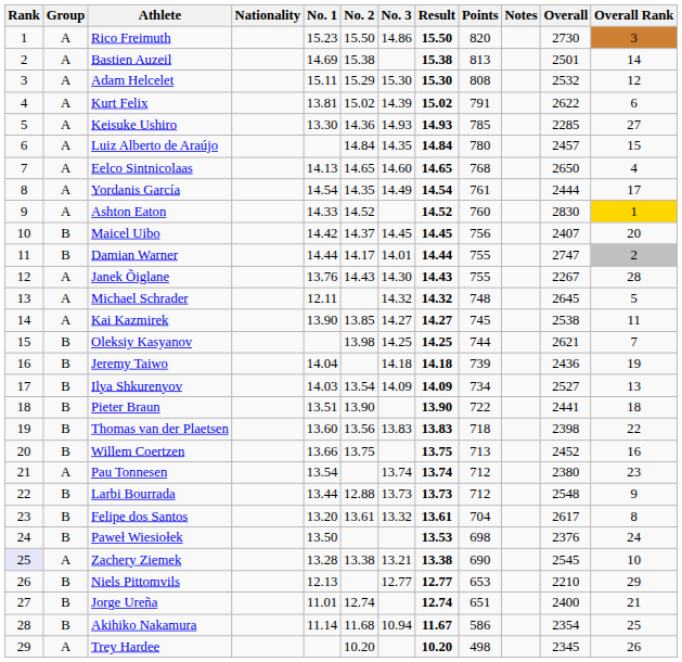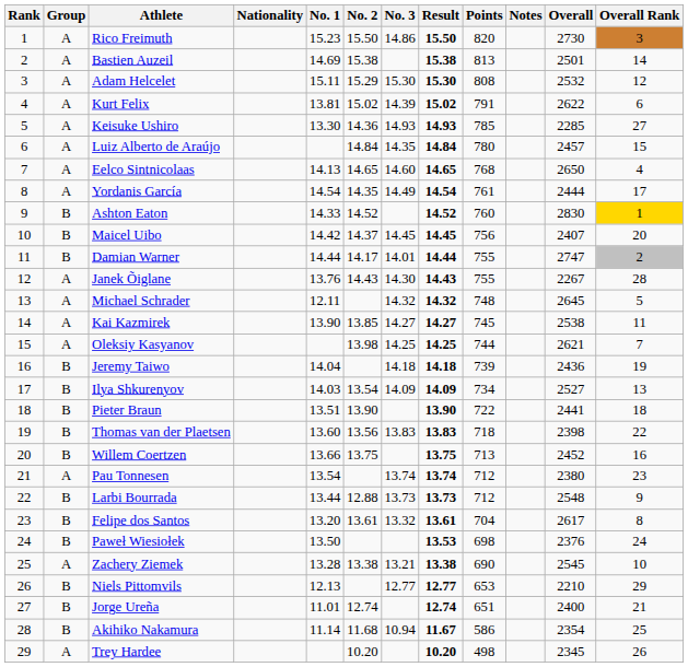 <table class="wikitable sortable" style="text-align:center">
 <tr>
 <th>Rank</th>
 <th>Group</th>
 <th>Athlete</th>
 <th>Nationality</th>
 <th>No. 1</th>
 <th>No. 2</th>
 <th>No. 3</th>
 <th>Result</th>
 <th>Points</th>
 <th>Notes</th>
 <th>Overall</th>
 <th>Overall Rank</th>
 </tr>
 <tr>
 <td>1</td>
 <td>A</td>
 <td align=left><a href='#'>Rico Freimuth</a></td>
 <td align=left></td>
 <td>15.23</td>
 <td>15.50</td>
 <td>14.86</td>
 <td><strong>15.50</strong></td>
 <td>820</td>
 <td></td>
 <td>2730</td>
 <td style="background-color:#cd7f32">3</td>
 </tr>
 <tr>
 <td>2</td>
 <td>A</td>
 <td align=left><a href='#'>Bastien Auzeil</a></td>
 <td align=left></td>
 <td>14.69</td>
 <td>15.38</td>
 <td></td>
 <td><strong>15.38</strong></td>
 <td>813</td>
 <td></td>
 <td>2501</td>
 <td>14</td>
 </tr>
 <tr>
 <td>3</td>
 <td>A</td>
 <td align=left><a href='#'>Adam Helcelet</a></td>
 <td align=left></td>
 <td>15.11</td>
 <td>15.29</td>
 <td>15.30</td>
 <td><strong>15.30</strong></td>
 <td>808</td>
 <td></td>
 <td>2532</td>
 <td>12</td>
 </tr>
 <tr>
 <td>4</td>
 <td>A</td>
 <td align=left><a href='#'>Kurt Felix</a></td>
 <td align=left></td>
 <td>13.81</td>
 <td>15.02</td>
 <td>14.39</td>
 <td><strong>15.02</strong></td>
 <td>791</td>
 <td></td>
 <td>2622</td>
 <td>6</td>
 </tr>
 <tr>
 <td>5</td>
 <td>A</td>
 <td align=left><a href='#'>Keisuke Ushiro</a></td>
 <td align=left></td>
 <td>13.30</td>
 <td>14.36</td>
 <td>14.93</td>
 <td><strong>14.93</strong></td>
 <td>785</td>
 <td></td>
 <td>2285</td>
 <td>27</td>
 </tr>
 <tr>
 <td>6</td>
 <td>A</td>
 <td align=left><a href='#'>Luiz Alberto de Araújo</a></td>
 <td align=left></td>
 <td></td>
 <td>14.84</td>
 <td>14.35</td>
 <td><strong>14.84</strong></td>
 <td>780</td>
 <td></td>
 <td>2457</td>
 <td>15</td>
 </tr>
 <tr>
 <td>7</td>
 <td>A</td>
 <td align=left><a href='#'>Eelco Sintnicolaas</a></td>
 <td align=left></td>
 <td>14.13</td>
 <td>14.65</td>
 <td>14.60</td>
 <td><strong>14.65</strong></td>
 <td>768</td>
 <td></td>
 <td>2650</td>
 <td>4</td>
 </tr>
 <tr>
 <td>8</td>
 <td>A</td>
 <td align=left><a href='#'>Yordanis García</a></td>
 <td align=left></td>
 <td>14.54</td>
 <td>14.35</td>
 <td>14.49</td>
 <td><strong>14.54</strong></td>
 <td>761</td>
 <td></td>
 <td>2444</td>
 <td>17</td>
 </tr>
 <tr>
 <td>9</td>
-<td>A</td>
+<td>B</td>
 <td align=left><a href='#'>Ashton Eaton</a></td>
 <td align=left></td>
 <td>14.33</td>
 <td>14.52</td>
 <td></td>
 <td><strong>14.52</strong></td>
 <td>760</td>
 <td></td>
 <td>2830</td>
 <td style="background-color:#ffd700">1</td>
 </tr>
 <tr>
 <td>10</td>
 <td>B</td>
 <td align=left><a href='#'>Maicel Uibo</a></td>
 <td align=left></td>
 <td>14.42</td>
 <td>14.37</td>
 <td>14.45</td>
 <td><strong>14.45</strong></td>
 <td>756</td>
 <td></td>
 <td>2407</td>
 <td>20</td>
 </tr>
 <tr>
 <td>11</td>
 <td>B</td>
 <td align=left><a href='#'>Damian Warner</a></td>
 <td align=left></td>
 <td>14.44</td>
 <td>14.17</td>
 <td>14.01</td>
 <td><strong>14.44</strong></td>
 <td>755</td>
 <td></td>
 <td>2747</td>
 <td style="background-color:#c0c0c0">2</td>
 </tr>
 <tr>
 <td>12</td>
 <td>A</td>
 <td align=left><a href='#'>Janek Õiglane</a></td>
 <td align=left></td>
 <td>13.76</td>
 <td>14.43</td>
 <td>14.30</td>
 <td><strong>14.43</strong></td>
 <td>755</td>
 <td></td>
 <td>2267</td>
 <td>28</td>
 </tr>
 <tr>
 <td>13</td>
 <td>A</td>
 <td align=left><a href='#'>Michael Schrader</a></td>
 <td align=left></td>
 <td>12.11</td>
 <td></td>
 <td>14.32</td>
 <td><strong>14.32</strong></td>
 <td>748</td>
 <td></td>
 <td>2645</td>
 <td>5</td>
 </tr>
 <tr>
 <td>14</td>
 <td>A</td>
 <td align=left><a href='#'>Kai Kazmirek</a></td>
 <td align=left></td>
 <td>13.90</td>
 <td>13.85</td>
 <td>14.27</td>
 <td><strong>14.27</strong></td>
 <td>745</td>
 <td></td>
 <td>2538</td>
 <td>11</td>
 </tr>
 <tr>
 <td>15</td>
-<td>B</td>
+<td>A</td>
 <td align=left><a href='#'>Oleksiy Kasyanov</a></td>
 <td align=left></td>
 <td></td>
 <td>13.98</td>
 <td>14.25</td>
 <td><strong>14.25</strong></td>
 <td>744</td>
 <td></td>
 <td>2621</td>
 <td>7</td>
 </tr>
 <tr>
 <td>16</td>
 <td>B</td>
 <td align=left><a href='#'>Jeremy Taiwo</a></td>
 <td align=left></td>
 <td>14.04</td>
 <td></td>
 <td>14.18</td>
 <td><strong>14.18</strong></td>
 <td>739</td>
 <td></td>
 <td>2436</td>
 <td>19</td>
 </tr>
 <tr>
 <td>17</td>
 <td>B</td>
 <td align=left><a href='#'>Ilya Shkurenyov</a></td>
 <td align=left></td>
 <td>14.03</td>
 <td>13.54</td>
 <td>14.09</td>
 <td><strong>14.09</strong></td>
 <td>734</td>
 <td></td>
 <td>2527</td>
 <td>13</td>
 </tr>
 <tr>
 <td>18</td>
 <td>B</td>
 <td align=left><a href='#'>Pieter Braun</a></td>
 <td align=left></td>
 <td>13.51</td>
 <td>13.90</td>
 <td></td>
 <td><strong>13.90</strong></td>
 <td>722</td>
 <td></td>
 <td>2441</td>
 <td>18</td>
 </tr>
 <tr>
 <td>19</td>
 <td>B</td>
 <td align=left><a href='#'>Thomas van der Plaetsen</a></td>
 <td align=left></td>
 <td>13.60</td>
 <td>13.56</td>
 <td>13.83</td>
 <td><strong>13.83</strong></td>
 <td>718</td>
 <td></td>
 <td>2398</td>
 <td>22</td>
 </tr>
 <tr>
 <td>20</td>
 <td>B</td>
 <td align=left><a href='#'>Willem Coertzen</a></td>
 <td align=left></td>
 <td>13.66</td>
 <td>13.75</td>
 <td></td>
 <td><strong>13.75</strong></td>
 <td>713</td>
 <td></td>
 <td>2452</td>
 <td>16</td>
 </tr>
 <tr>
 <td>21</td>
 <td>A</td>
 <td align=left><a href='#'>Pau Tonnesen</a></td>
 <td align=left></td>
 <td>13.54</td>
 <td></td>
 <td>13.74</td>
 <td><strong>13.74</strong></td>
 <td>712</td>
 <td></td>
 <td>2380</td>
 <td>23</td>
 </tr>
 <tr>
 <td>22</td>
 <td>B</td>
 <td align=left><a href='#'>Larbi Bourrada</a></td>
 <td align=left></td>
 <td>13.44</td>
 <td>12.88</td>
 <td>13.73</td>
 <td><strong>13.73</strong></td>
 <td>712</td>
 <td></td>
 <td>2548</td>
 <td>9</td>
 </tr>
 <tr>
 <td>23</td>
 <td>B</td>
 <td align=left><a href='#'>Felipe dos Santos</a></td>
 <td align=left></td>
 <td>13.20</td>
 <td>13.61</td>
 <td>13.32</td>
 <td><strong>13.61</strong></td>
 <td>704</td>
 <td></td>
 <td>2617</td>
 <td>8</td>
 </tr>
 <tr>
 <td>24</td>
 <td>B</td>
 <td align=left><a href='#'>Paweł Wiesiołek</a></td>
 <td align=left></td>
 <td>13.50</td>
 <td></td>
 <td></td>
 <td><strong>13.53</strong></td>
 <td>698</td>
 <td></td>
 <td>2376</td>
 <td>24</td>
 </tr>
 <tr>
-<td style="background: lavender;">25</td>
+<td>25</td>
 <td>A</td>
 <td align=left><a href='#'>Zachery Ziemek</a></td>
 <td align=left></td>
 <td>13.28</td>
 <td>13.38</td>
 <td>13.21</td>
 <td><strong>13.38</strong></td>
 <td>690</td>
 <td></td>
 <td>2545</td>
 <td>10</td>
 </tr>
 <tr>
 <td>26</td>
 <td>B</td>
 <td align=left><a href='#'>Niels Pittomvils</a></td>
 <td align=left></td>
 <td>12.13</td>
 <td></td>
 <td>12.77</td>
 <td><strong>12.77</strong></td>
 <td>653</td>
 <td></td>
 <td>2210</td>
 <td>29</td>
 </tr>
 <tr>
 <td>27</td>
 <td>B</td>
 <td align=left><a href='#'>Jorge Ureña</a></td>
 <td align=left></td>
 <td>11.01</td>
 <td>12.74</td>
 <td></td>
 <td><strong>12.74</strong></td>
 <td>651</td>
 <td></td>
 <td>2400</td>
 <td>21</td>
 </tr>
 <tr>
 <td>28</td>
 <td>B</td>
 <td align=left><a href='#'>Akihiko Nakamura</a></td>
 <td align=left></td>
 <td>11.14</td>
 <td>11.68</td>
 <td>10.94</td>
 <td><strong>11.67</strong></td>
 <td>586</td>
 <td></td>
 <td>2354</td>
 <td>25</td>
 </tr>
 <tr>
 <td>29</td>
 <td>A</td>
 <td align=left><a href='#'>Trey Hardee</a></td>
 <td align=left></td>
 <td></td>
 <td>10.20</td>
 <td></td>
 <td><strong>10.20</strong></td>
 <td>498</td>
 <td></td>
 <td>2345</td>
 <td>26</td>
 </tr>
 </table>
